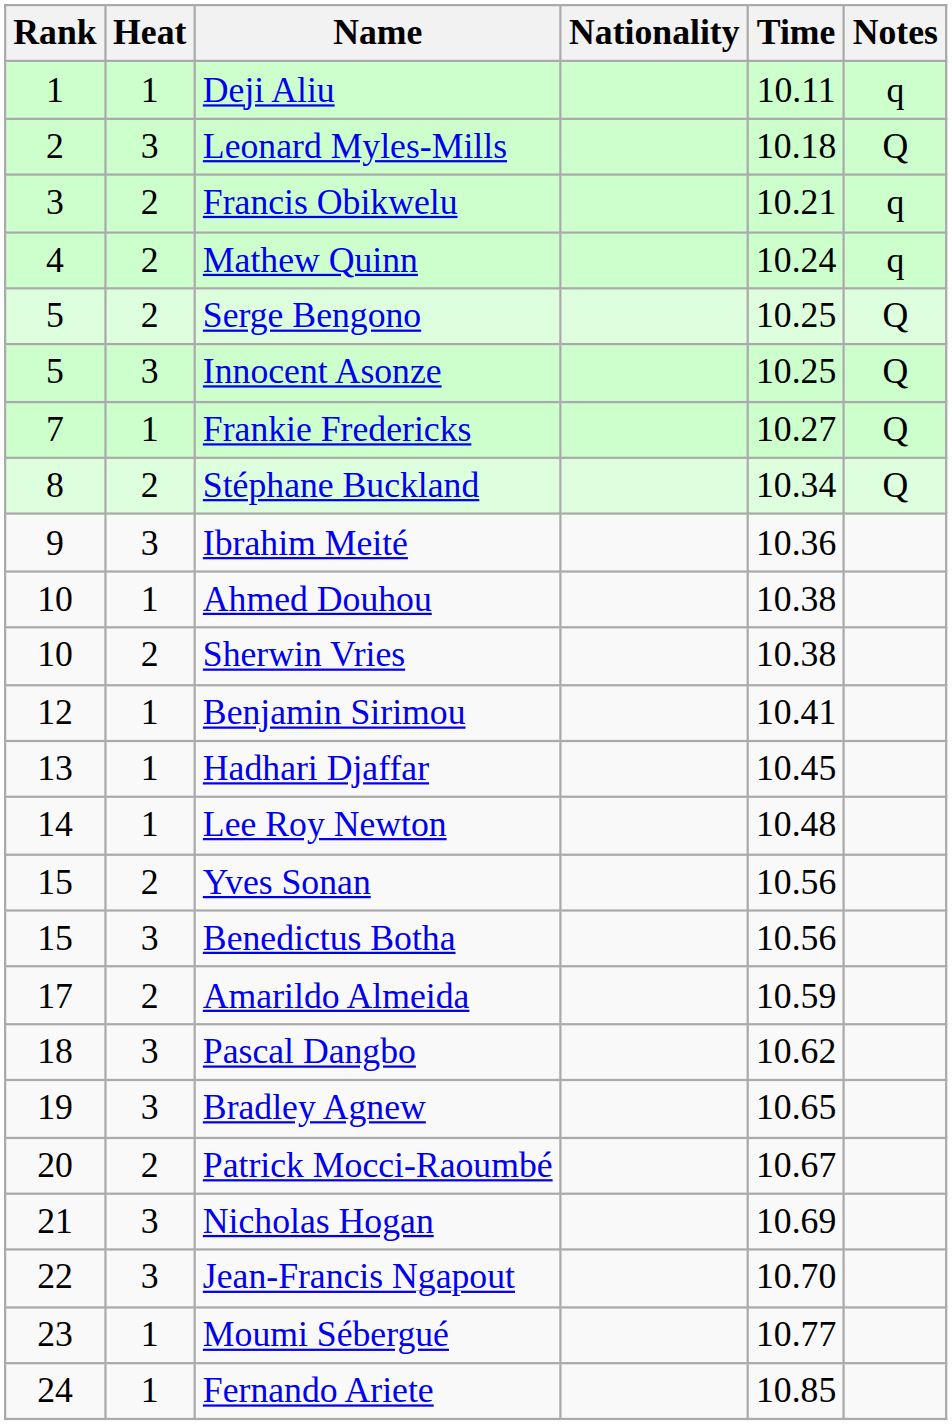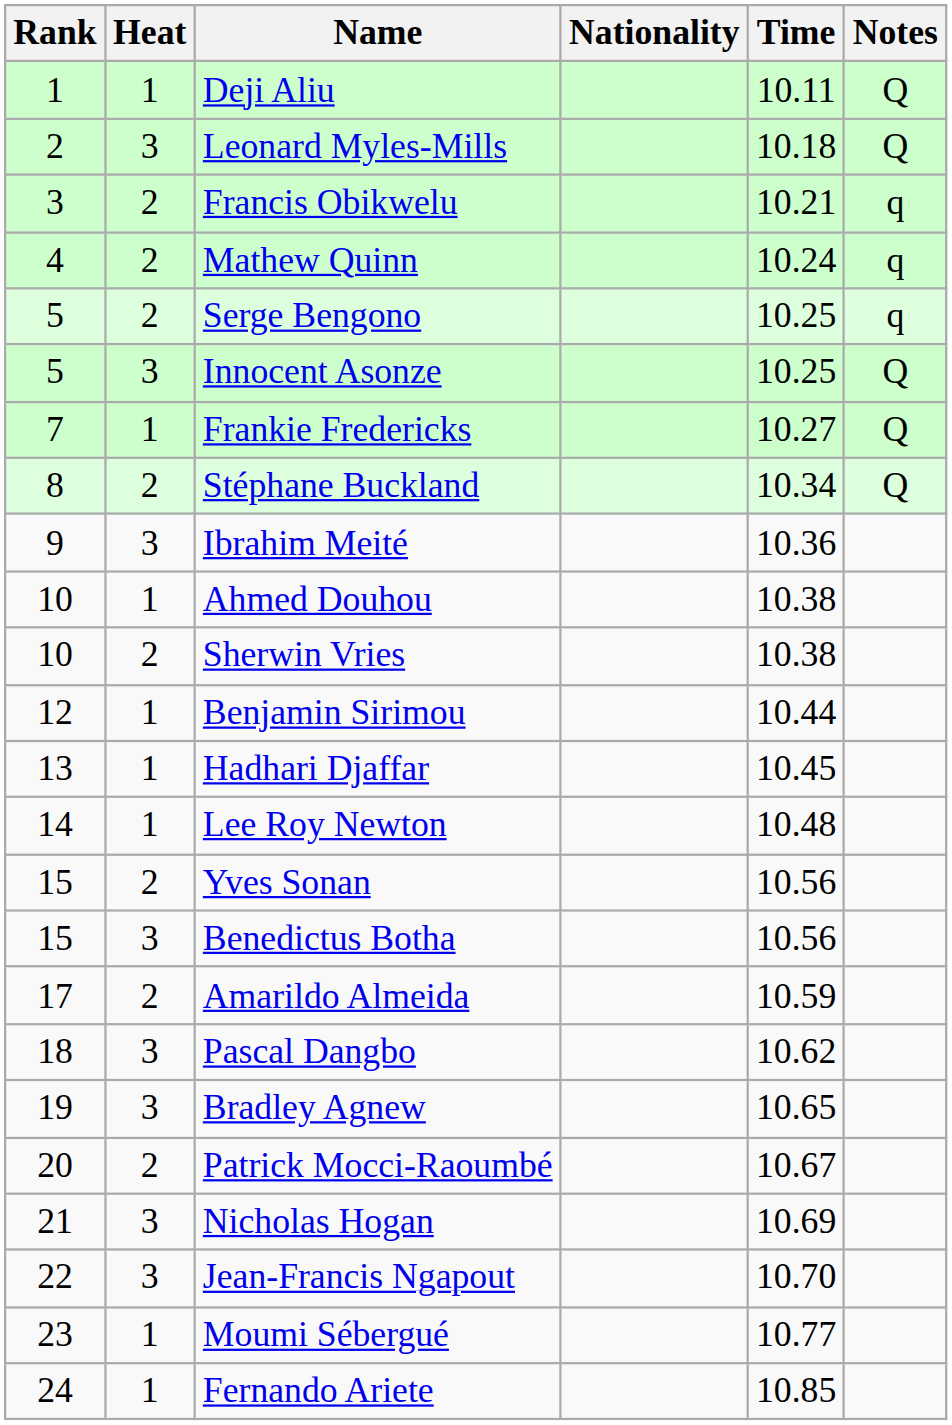 <table class="wikitable sortable" style="text-align:center">
 <tr>
 <th>Rank</th>
 <th>Heat</th>
 <th>Name</th>
 <th>Nationality</th>
 <th>Time</th>
 <th>Notes</th>
 </tr>
 <tr bgcolor=ccffcc>
 <td>1</td>
 <td>1</td>
 <td align=left><a href='#'>Deji Aliu</a></td>
 <td align=left></td>
 <td>10.11</td>
-<td>q</td>
+<td>Q</td>
 </tr>
 <tr bgcolor=ccffcc>
 <td>2</td>
 <td>3</td>
 <td align=left><a href='#'>Leonard Myles-Mills</a></td>
 <td align=left></td>
 <td>10.18</td>
 <td>Q</td>
 </tr>
 <tr bgcolor=ccffcc>
 <td>3</td>
 <td>2</td>
 <td align=left><a href='#'>Francis Obikwelu</a></td>
 <td align=left></td>
 <td>10.21</td>
 <td>q</td>
 </tr>
 <tr bgcolor=ccffcc>
 <td>4</td>
 <td>2</td>
 <td align=left><a href='#'>Mathew Quinn</a></td>
 <td align=left></td>
 <td>10.24</td>
 <td>q</td>
 </tr>
 <tr bgcolor=ddffdd>
 <td>5</td>
 <td>2</td>
 <td align=left><a href='#'>Serge Bengono</a></td>
 <td align=left></td>
 <td>10.25</td>
-<td>Q</td>
+<td>q</td>
 </tr>
 <tr bgcolor=ccffcc>
 <td>5</td>
 <td>3</td>
 <td align=left><a href='#'>Innocent Asonze</a></td>
 <td align=left></td>
 <td>10.25</td>
 <td>Q</td>
 </tr>
 <tr bgcolor=ccffcc>
 <td>7</td>
 <td>1</td>
 <td align=left><a href='#'>Frankie Fredericks</a></td>
 <td align=left></td>
 <td>10.27</td>
 <td>Q</td>
 </tr>
 <tr bgcolor=ddffdd>
 <td>8</td>
 <td>2</td>
 <td align=left><a href='#'>Stéphane Buckland</a></td>
 <td align=left></td>
 <td>10.34</td>
 <td>Q</td>
 </tr>
 <tr>
 <td>9</td>
 <td>3</td>
 <td align=left><a href='#'>Ibrahim Meité</a></td>
 <td align=left></td>
 <td>10.36</td>
 <td></td>
 </tr>
 <tr>
 <td>10</td>
 <td>1</td>
 <td align=left><a href='#'>Ahmed Douhou</a></td>
 <td align=left></td>
 <td>10.38</td>
 <td></td>
 </tr>
 <tr>
 <td>10</td>
 <td>2</td>
 <td align=left><a href='#'>Sherwin Vries</a></td>
 <td align=left></td>
 <td>10.38</td>
 <td></td>
 </tr>
 <tr>
 <td>12</td>
 <td>1</td>
 <td align=left><a href='#'>Benjamin Sirimou</a></td>
 <td align=left></td>
-<td>10.41</td>
+<td>10.44</td>
 <td></td>
 </tr>
 <tr>
 <td>13</td>
 <td>1</td>
 <td align=left><a href='#'>Hadhari Djaffar</a></td>
 <td align=left></td>
 <td>10.45</td>
 <td></td>
 </tr>
 <tr>
 <td>14</td>
 <td>1</td>
 <td align=left><a href='#'>Lee Roy Newton</a></td>
 <td align=left></td>
 <td>10.48</td>
 <td></td>
 </tr>
 <tr>
 <td>15</td>
 <td>2</td>
 <td align=left><a href='#'>Yves Sonan</a></td>
 <td align=left></td>
 <td>10.56</td>
 <td></td>
 </tr>
 <tr>
 <td>15</td>
 <td>3</td>
 <td align=left><a href='#'>Benedictus Botha</a></td>
 <td align=left></td>
 <td>10.56</td>
 <td></td>
 </tr>
 <tr>
 <td>17</td>
 <td>2</td>
 <td align=left><a href='#'>Amarildo Almeida</a></td>
 <td align=left></td>
 <td>10.59</td>
 <td></td>
 </tr>
 <tr>
 <td>18</td>
 <td>3</td>
 <td align=left><a href='#'>Pascal Dangbo</a></td>
 <td align=left></td>
 <td>10.62</td>
 <td></td>
 </tr>
 <tr>
 <td>19</td>
 <td>3</td>
 <td align=left><a href='#'>Bradley Agnew</a></td>
 <td align=left></td>
 <td>10.65</td>
 <td></td>
 </tr>
 <tr>
 <td>20</td>
 <td>2</td>
 <td align=left><a href='#'>Patrick Mocci-Raoumbé</a></td>
 <td align=left></td>
 <td>10.67</td>
 <td></td>
 </tr>
 <tr>
 <td>21</td>
 <td>3</td>
 <td align=left><a href='#'>Nicholas Hogan</a></td>
 <td align=left></td>
 <td>10.69</td>
 <td></td>
 </tr>
 <tr>
 <td>22</td>
 <td>3</td>
 <td align=left><a href='#'>Jean-Francis Ngapout</a></td>
 <td align=left></td>
 <td>10.70</td>
 <td></td>
 </tr>
 <tr>
 <td>23</td>
 <td>1</td>
 <td align=left><a href='#'>Moumi Sébergué</a></td>
 <td align=left></td>
 <td>10.77</td>
 <td></td>
 </tr>
 <tr>
 <td>24</td>
 <td>1</td>
 <td align=left><a href='#'>Fernando Ariete</a></td>
 <td align=left></td>
 <td>10.85</td>
 <td></td>
 </tr>
 </table>
